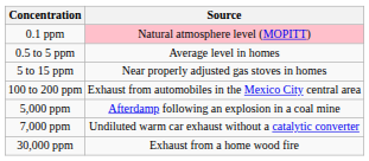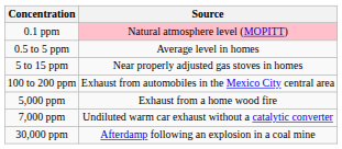 <table class="wikitable" style = "float: right; margin-left:15px; text-align:center">
 <tr>
 <th>Concentration</th>
 <th>Source</th>
 </tr>
 <tr>
 <td>0.1 ppm</td>
 <td style="background: pink;">Natural atmosphere level (<a href='#'>MOPITT</a>)</td>
 </tr>
 <tr>
 <td>0.5 to 5 ppm</td>
 <td>Average level in homes</td>
 </tr>
 <tr>
 <td>5 to 15 ppm</td>
 <td>Near properly adjusted gas stoves in homes</td>
 </tr>
 <tr>
 <td>100 to 200 ppm</td>
 <td>Exhaust from automobiles in the <a href='#'>Mexico City</a> central area</td>
 </tr>
 <tr>
 <td>5,000 ppm</td>
-<td><a href='#'>Afterdamp</a> following an explosion in a coal mine</td>
+<td>Exhaust from a home wood fire</td>
 </tr>
 <tr>
 <td>7,000 ppm</td>
 <td>Undiluted warm car exhaust without a <a href='#'>catalytic converter</a></td>
 </tr>
 <tr>
 <td>30,000 ppm</td>
-<td>Exhaust from a home wood fire</td>
+<td><a href='#'>Afterdamp</a> following an explosion in a coal mine</td>
 </tr>
 </table>
